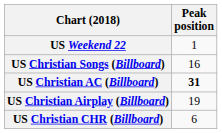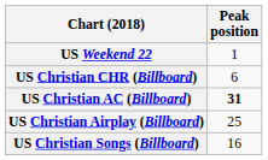 <table class="wikitable plainrowheaders" style="text-align:center">
 <tr>
 <th scope="col">Chart (2018)</th>
 <th scope="col">Peak<br>position</th>
 </tr>
 <tr>
 <th scope="row">US <em><a href='#'>Weekend 22</a></em></th>
 <td>1</td>
 </tr>
 <tr>
-<th scope="row">US <a href='#'>Christian Songs</a> (<em><a href='#'>Billboard</a></em>)</th>
-<td>16</td>
+<th scope="row">US <a href='#'>Christian CHR</a> (<em><a href='#'>Billboard</a></em>)</th>
+<td>6</td>
 </tr>
 <tr>
 <th scope="row">US <a href='#'>Christian AC</a> (<em><a href='#'>Billboard</a></em>)</th>
 <td><strong>31</strong></td>
 </tr>
 <tr>
 <th scope="row">US <a href='#'>Christian Airplay</a> (<em><a href='#'>Billboard</a></em>)</th>
-<td>19</td>
+<td>25</td>
 </tr>
 <tr>
-<th scope="row">US <a href='#'>Christian CHR</a> (<em><a href='#'>Billboard</a></em>)</th>
-<td>6</td>
+<th scope="row">US <a href='#'>Christian Songs</a> (<em><a href='#'>Billboard</a></em>)</th>
+<td>16</td>
 </tr>
 </table>
